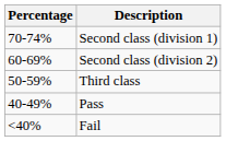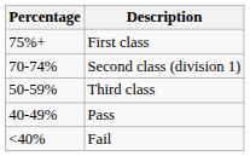 <table class="wikitable">
 <tr>
 <th>Percentage</th>
 <th>Description</th>
 </tr>
 <tr>
+<td>75%+</td>
+<td>First class</td>
+</tr>
+<tr>
 <td>70-74%</td>
 <td>Second class (division 1)</td>
-</tr>
-<tr>
-<td>60-69%</td>
-<td>Second class (division 2)</td>
 </tr>
 <tr>
 <td>50-59%</td>
 <td>Third class</td>
 </tr>
 <tr>
 <td>40-49%</td>
 <td>Pass</td>
 </tr>
 <tr>
 <td><40%</td>
 <td>Fail</td>
 </tr>
 </table>
